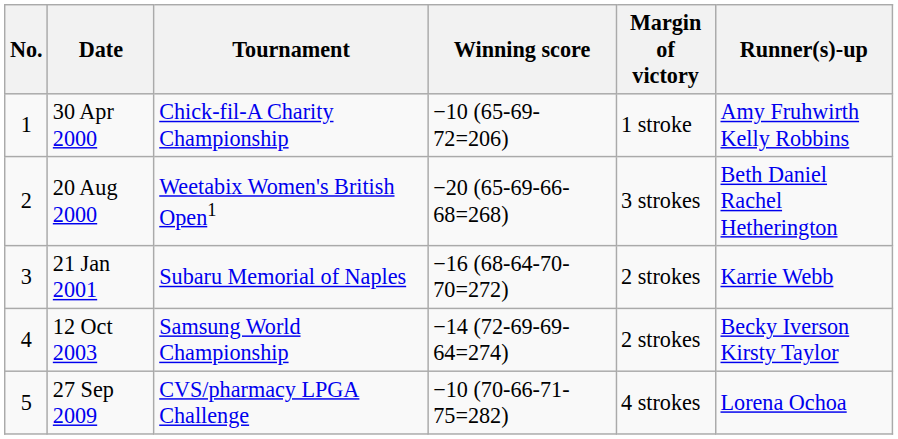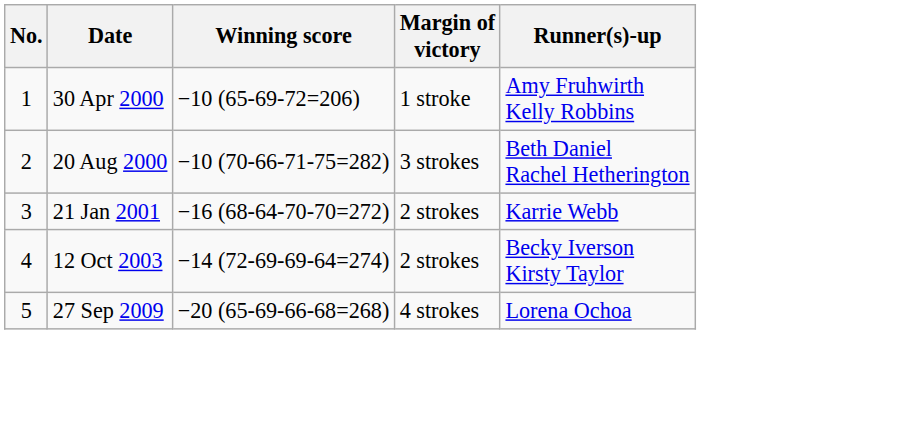 <table class="wikitable" style="font-size:95%;">
 <tr>
 <th>No.</th>
 <th>Date</th>
-<th>Tournament</th>
 <th>Winning score</th>
 <th>Margin of<br>victory</th>
 <th>Runner(s)-up</th>
 </tr>
 <tr>
 <td align=center>1</td>
 <td>30 Apr <a href='#'>2000</a></td>
-<td><a href='#'>Chick-fil-A Charity Championship</a></td>
 <td>−10 (65-69-72=206)</td>
 <td>1 stroke</td>
 <td> <a href='#'>Amy Fruhwirth</a><br> <a href='#'>Kelly Robbins</a></td>
 </tr>
 <tr>
 <td align=center>2</td>
 <td>20 Aug <a href='#'>2000</a></td>
-<td><a href='#'>Weetabix Women's British Open</a><sup>1</sup></td>
-<td>−20 (65-69-66-68=268)</td>
+<td>−10 (70-66-71-75=282)</td>
 <td>3 strokes</td>
 <td> <a href='#'>Beth Daniel</a><br> <a href='#'>Rachel Hetherington</a></td>
 </tr>
 <tr>
 <td align=center>3</td>
 <td>21 Jan <a href='#'>2001</a></td>
-<td><a href='#'>Subaru Memorial of Naples</a></td>
 <td>−16 (68-64-70-70=272)</td>
 <td>2 strokes</td>
 <td> <a href='#'>Karrie Webb</a></td>
 </tr>
 <tr>
 <td align=center>4</td>
 <td>12 Oct <a href='#'>2003</a></td>
-<td><a href='#'>Samsung World Championship</a></td>
 <td>−14 (72-69-69-64=274)</td>
 <td>2 strokes</td>
 <td> <a href='#'>Becky Iverson</a><br> <a href='#'>Kirsty Taylor</a></td>
 </tr>
 <tr>
 <td align=center>5</td>
 <td>27 Sep <a href='#'>2009</a></td>
-<td><a href='#'>CVS/pharmacy LPGA Challenge</a></td>
-<td>−10 (70-66-71-75=282)</td>
+<td>−20 (65-69-66-68=268)</td>
 <td>4 strokes</td>
 <td> <a href='#'>Lorena Ochoa</a></td>
 </tr>
 </table>
